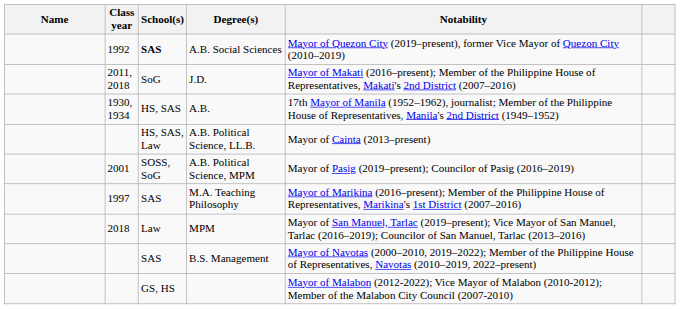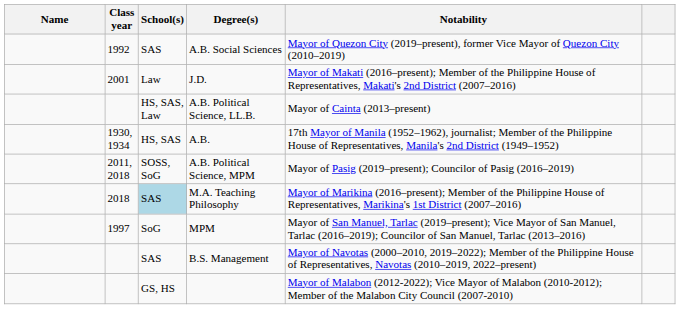 <table class="wikitable sortable" style="width:77%">
 <tr>
 <th style="width:15%;">Name</th>
 <th style="width:5%;">Class year</th>
 <th style="width:5%;">School(s)</th>
 <th>Degree(s)</th>
 <th style="width:*;" class="unsortable">Notability</th>
 <th style="width:5%;" class="unsortable"></th>
 </tr>
 <tr>
 <td></td>
 <td>1992</td>
-<td><strong>SAS</strong></td>
+<td>SAS</td>
 <td>A.B. Social Sciences</td>
 <td><a href='#'>Mayor of Quezon City</a> (2019–present), former Vice Mayor of <a href='#'>Quezon City</a> (2010–2019)</td>
 <td></td>
 </tr>
 <tr>
 <td></td>
-<td>2011, 2018</td>
-<td>SoG</td>
+<td>2001</td>
+<td>Law</td>
 <td>J.D.</td>
 <td><a href='#'>Mayor of Makati</a> (2016–present); Member of the Philippine House of Representatives, <a href='#'>Makati</a>'s <a href='#'>2nd District</a> (2007–2016)</td>
+<td></td>
+</tr>
+<tr>
+<td></td>
+<td></td>
+<td>HS, SAS, Law</td>
+<td>A.B. Political Science, LL.B.</td>
+<td>Mayor of <a href='#'>Cainta</a> (2013–present)</td>
 <td></td>
 </tr>
 <tr>
 <td></td>
 <td>1930, 1934</td>
 <td>HS, SAS</td>
 <td>A.B.</td>
 <td>17th <a href='#'>Mayor of Manila</a> (1952–1962), journalist; Member of the Philippine House of Representatives, <a href='#'>Manila</a>'s <a href='#'>2nd District</a> (1949–1952)</td>
 <td></td>
 </tr>
 <tr>
 <td></td>
-<td></td>
-<td>HS, SAS, Law</td>
-<td>A.B. Political Science, LL.B.</td>
-<td>Mayor of <a href='#'>Cainta</a> (2013–present)</td>
-<td></td>
-</tr>
-<tr>
-<td></td>
-<td>2001</td>
+<td>2011, 2018</td>
 <td>SOSS, SoG</td>
 <td>A.B. Political Science, MPM</td>
 <td>Mayor of <a href='#'>Pasig</a> (2019–present); Councilor of Pasig (2016–2019)</td>
 <td></td>
 </tr>
 <tr>
 <td></td>
-<td>1997</td>
-<td>SAS</td>
+<td>2018</td>
+<td style="background: lightblue;">SAS</td>
 <td>M.A. Teaching Philosophy</td>
 <td><a href='#'>Mayor of Marikina</a> (2016–present); Member of the Philippine House of Representatives, <a href='#'>Marikina</a>'s <a href='#'>1st District</a> (2007–2016)</td>
 <td></td>
 </tr>
 <tr>
 <td></td>
-<td>2018</td>
-<td>Law</td>
+<td>1997</td>
+<td>SoG</td>
 <td>MPM</td>
 <td>Mayor of <a href='#'>San Manuel, Tarlac</a> (2019–present); Vice Mayor of San Manuel, Tarlac (2016–2019); Councilor of San Manuel, Tarlac (2013–2016)</td>
 <td></td>
 </tr>
 <tr>
 <td></td>
 <td></td>
 <td>SAS</td>
 <td>B.S. Management</td>
 <td><a href='#'>Mayor of Navotas</a> (2000–2010, 2019–2022); Member of the Philippine House of Representatives, <a href='#'>Navotas</a> (2010–2019, 2022–present)</td>
 <td></td>
 </tr>
 <tr>
 <td></td>
 <td></td>
 <td>GS, HS</td>
 <td></td>
 <td><a href='#'>Mayor of Malabon</a> (2012-2022); Vice Mayor of Malabon (2010-2012); Member of the Malabon City Council (2007-2010)</td>
 <td></td>
 </tr>
 </table>
